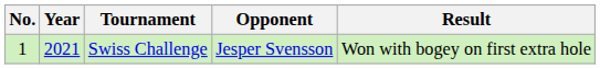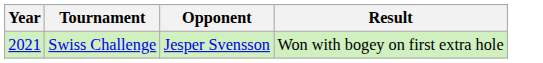 <table class="wikitable" style="font-size:95%;">
 <tr>
-<th>No.</th>
 <th>Year</th>
 <th>Tournament</th>
 <th>Opponent</th>
 <th>Result</th>
 </tr>
 <tr style="background:#D0F0C0;">
-<td align=center>1</td>
 <td><a href='#'>2021</a></td>
 <td><a href='#'>Swiss Challenge</a></td>
 <td> <a href='#'>Jesper Svensson</a></td>
 <td>Won with bogey on first extra hole</td>
 </tr>
 </table>
